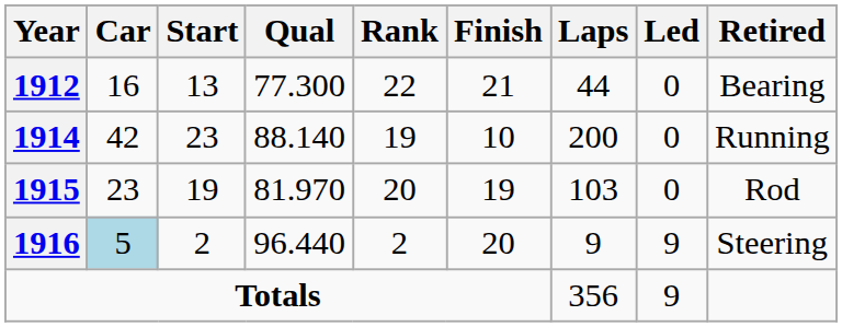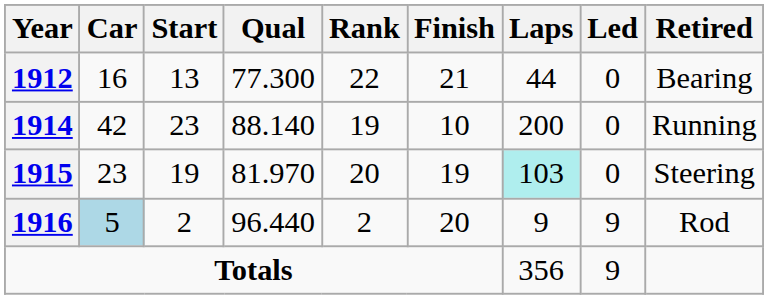 <table class="wikitable" style="text-align:center">
 <tr>
 <th>Year</th>
 <th>Car</th>
 <th>Start</th>
 <th>Qual</th>
 <th>Rank</th>
 <th>Finish</th>
 <th>Laps</th>
 <th>Led</th>
 <th>Retired</th>
 </tr>
 <tr>
 <th><a href='#'>1912</a></th>
 <td>16</td>
 <td>13</td>
 <td>77.300</td>
 <td>22</td>
 <td>21</td>
 <td>44</td>
 <td>0</td>
 <td>Bearing</td>
 </tr>
 <tr>
 <th><a href='#'>1914</a></th>
 <td>42</td>
 <td>23</td>
 <td>88.140</td>
 <td>19</td>
 <td>10</td>
 <td>200</td>
 <td>0</td>
 <td>Running</td>
 </tr>
 <tr>
 <th><a href='#'>1915</a></th>
 <td>23</td>
 <td>19</td>
 <td>81.970</td>
 <td>20</td>
 <td>19</td>
-<td>103</td>
+<td style="background: paleturquoise;">103</td>
 <td>0</td>
-<td>Rod</td>
+<td>Steering</td>
 </tr>
 <tr>
 <th><a href='#'>1916</a></th>
 <td style="background: lightblue;">5</td>
 <td>2</td>
 <td>96.440</td>
 <td>2</td>
 <td>20</td>
 <td>9</td>
 <td>9</td>
-<td>Steering</td>
+<td>Rod</td>
 </tr>
 <tr>
 <td colspan=6><strong>Totals</strong></td>
 <td>356</td>
 <td>9</td>
 <td></td>
 </tr>
 </table>
